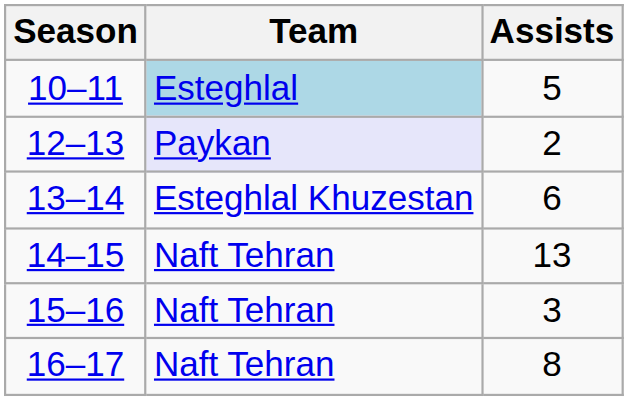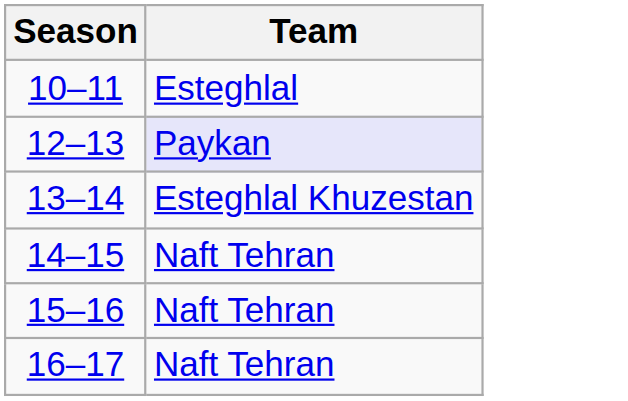 <table class="wikitable" style="text-align: center;">
 <tr>
 <th>Season</th>
 <th>Team</th>
-<th>Assists</th>
 </tr>
 <tr>
 <td><a href='#'>10–11</a></td>
-<td align="left" style="background: lightblue;"><a href='#'>Esteghlal</a></td>
-<td>5</td>
+<td align="left"><a href='#'>Esteghlal</a></td>
 </tr>
 <tr>
 <td><a href='#'>12–13</a></td>
 <td align="left" style="background: lavender;"><a href='#'>Paykan</a></td>
-<td>2</td>
 </tr>
 <tr>
 <td><a href='#'>13–14</a></td>
 <td align="left"><a href='#'>Esteghlal Khuzestan</a></td>
-<td>6</td>
 </tr>
 <tr>
 <td><a href='#'>14–15</a></td>
 <td align="left"><a href='#'>Naft Tehran</a></td>
-<td>13</td>
 </tr>
 <tr>
 <td><a href='#'>15–16</a></td>
 <td align="left"><a href='#'>Naft Tehran</a></td>
-<td>3</td>
 </tr>
 <tr>
 <td><a href='#'>16–17</a></td>
 <td align="left"><a href='#'>Naft Tehran</a></td>
-<td>8</td>
 </tr>
 </table>
